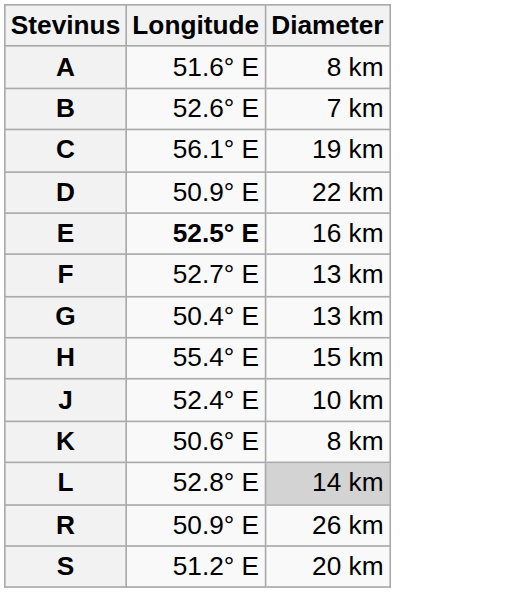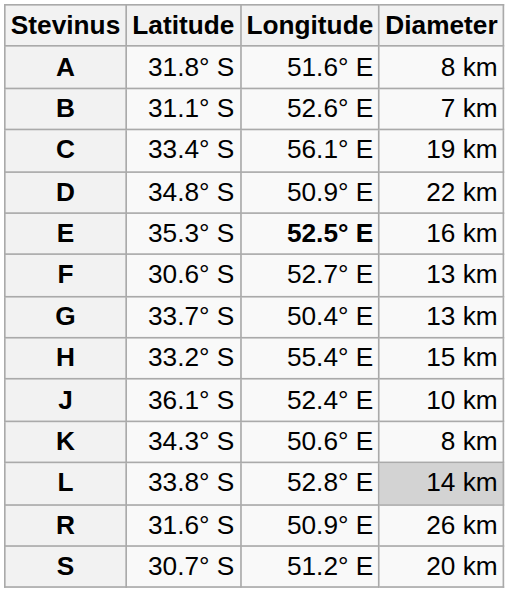 <table class="wikitable" style="text-align: right;">
 <tr>
 <th scope="col">Stevinus</th>
+<th scope="col">Latitude</th>
 <th scope="col">Longitude</th>
 <th scope="col">Diameter</th>
 </tr>
 <tr>
 <th scope="row">A</th>
+<td>31.8° S</td>
 <td>51.6° E</td>
 <td>8 km</td>
 </tr>
 <tr>
 <th scope="row">B</th>
+<td>31.1° S</td>
 <td>52.6° E</td>
 <td>7 km</td>
 </tr>
 <tr>
 <th scope="row">C</th>
+<td>33.4° S</td>
 <td>56.1° E</td>
 <td>19 km</td>
 </tr>
 <tr>
 <th scope="row">D</th>
+<td>34.8° S</td>
 <td>50.9° E</td>
 <td>22 km</td>
 </tr>
 <tr>
 <th scope="row">E</th>
+<td>35.3° S</td>
 <td><strong>52.5° E</strong></td>
 <td>16 km</td>
 </tr>
 <tr>
 <th scope="row">F</th>
+<td>30.6° S</td>
 <td>52.7° E</td>
 <td>13 km</td>
 </tr>
 <tr>
 <th scope="row">G</th>
+<td>33.7° S</td>
 <td>50.4° E</td>
 <td>13 km</td>
 </tr>
 <tr>
 <th scope="row">H</th>
+<td>33.2° S</td>
 <td>55.4° E</td>
 <td>15 km</td>
 </tr>
 <tr>
 <th scope="row">J</th>
+<td>36.1° S</td>
 <td>52.4° E</td>
 <td>10 km</td>
 </tr>
 <tr>
 <th scope="row">K</th>
+<td>34.3° S</td>
 <td>50.6° E</td>
 <td>8 km</td>
 </tr>
 <tr>
 <th scope="row">L</th>
+<td>33.8° S</td>
 <td>52.8° E</td>
 <td style="background: lightgrey;">14 km</td>
 </tr>
 <tr>
 <th scope="row">R</th>
+<td>31.6° S</td>
 <td>50.9° E</td>
 <td>26 km</td>
 </tr>
 <tr>
 <th scope="row">S</th>
+<td>30.7° S</td>
 <td>51.2° E</td>
 <td>20 km</td>
 </tr>
 </table>
